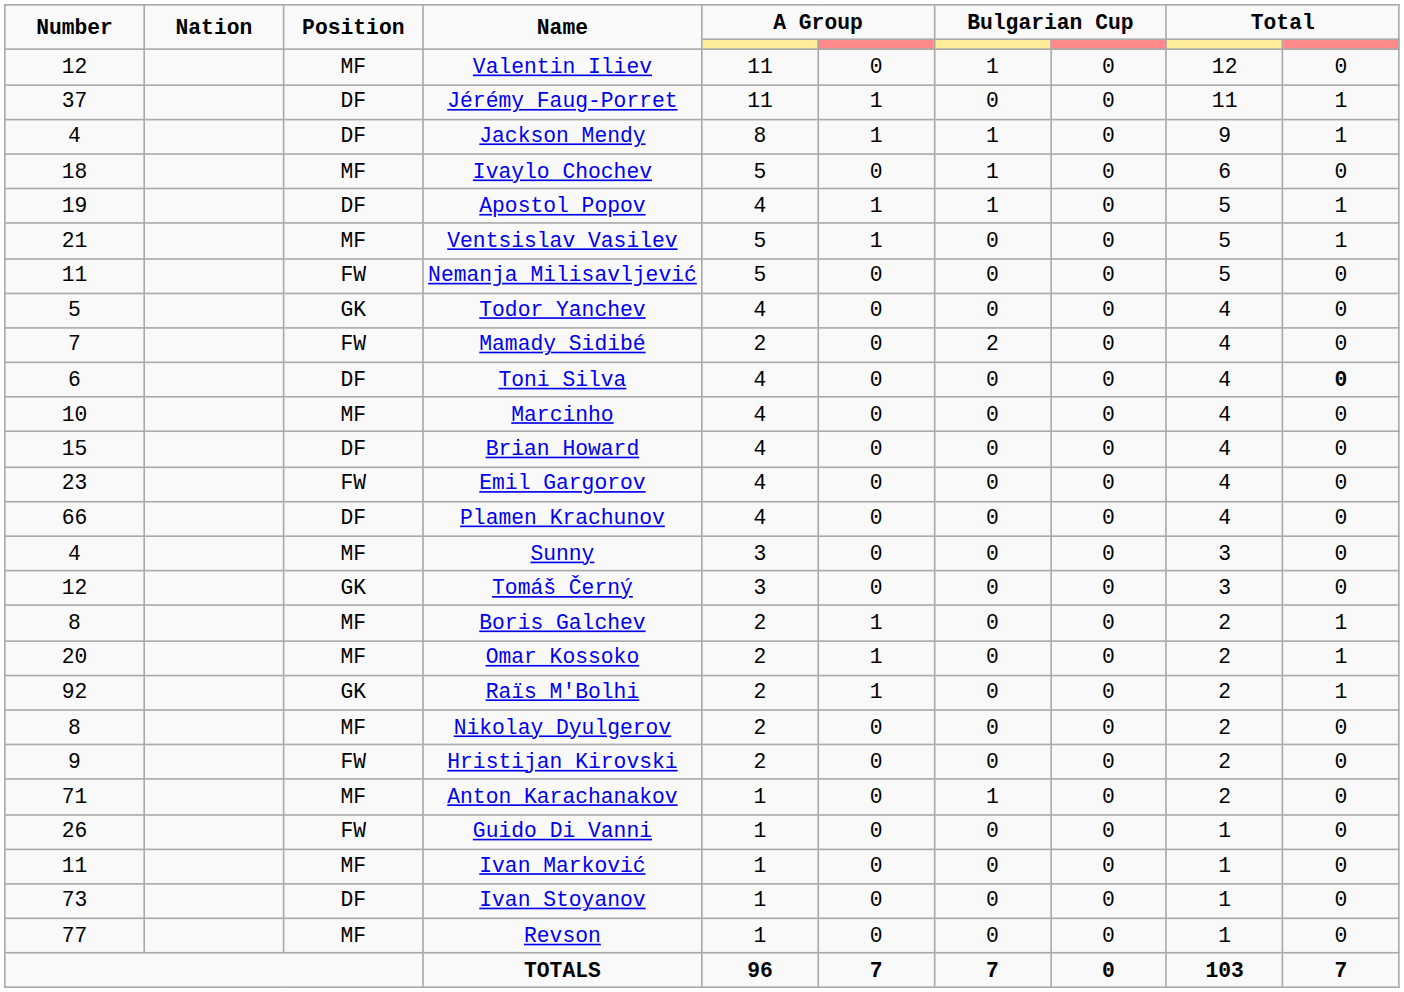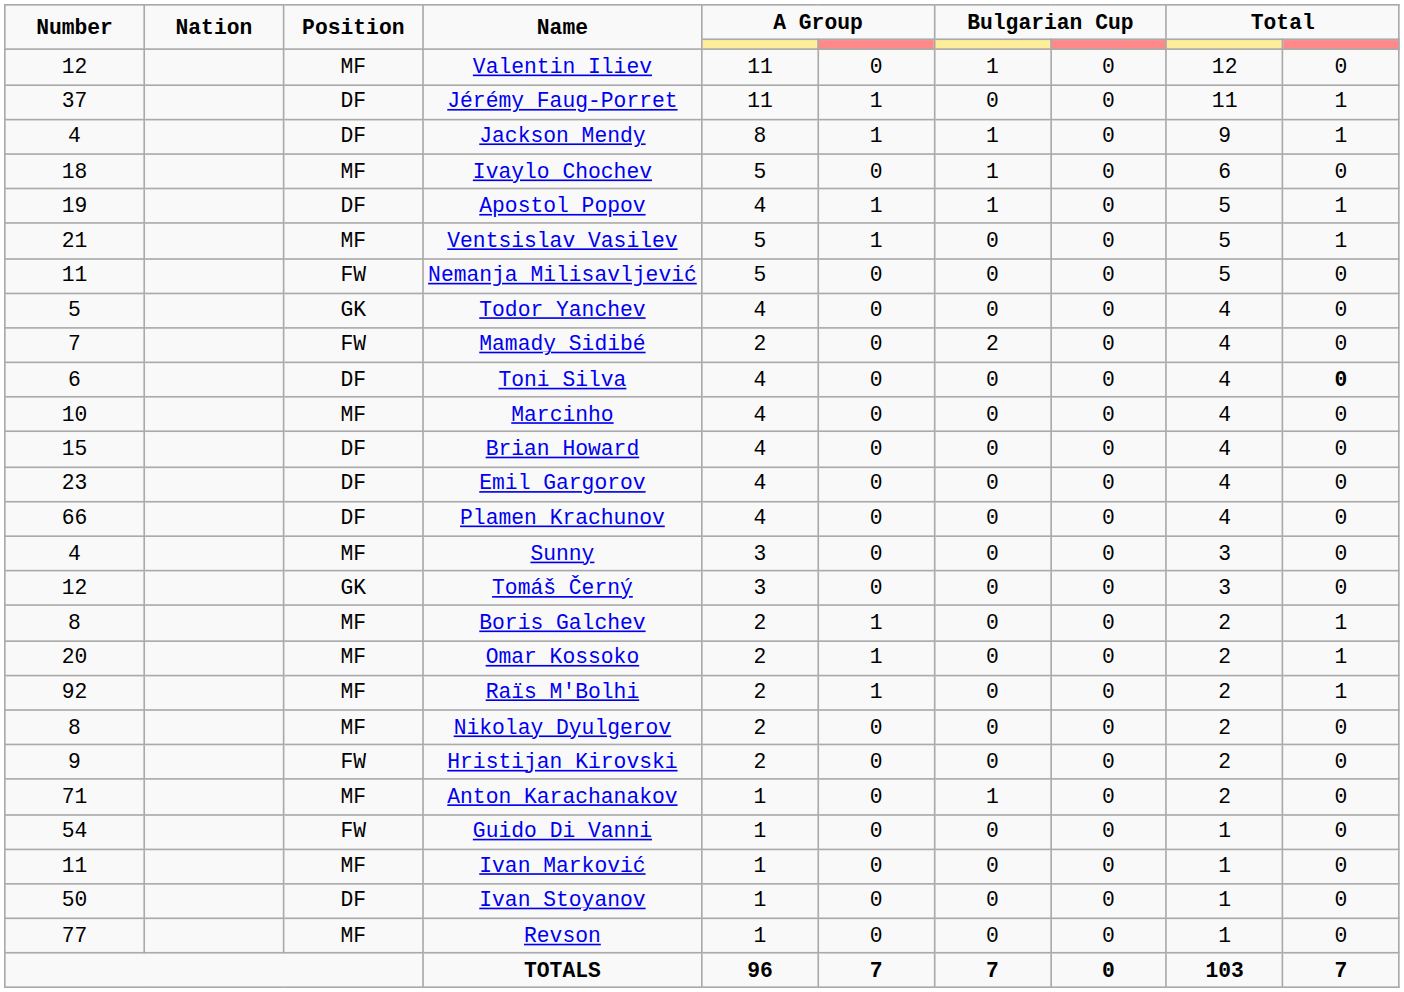 <table class="wikitable" style="font-size: 100%; text-align: center;">
 <tr>
 <td rowspan="2" width="10%" align="center"><strong>Number</strong></td>
 <td rowspan="2" width="10%" align="center"><strong>Nation</strong></td>
 <td rowspan="2" width="10%" align="center"><strong>Position</strong></td>
 <td rowspan="2" width="20%" align="center"><strong>Name</strong></td>
 <td colspan="2" align="center"><strong>A Group</strong></td>
 <td colspan="2" align="center"><strong>Bulgarian Cup</strong></td>
 <td colspan="2" align="center"><strong>Total</strong></td>
 </tr>
 <tr>
 <th width=60 style="background: #FFEE99"></th>
 <th width=60 style="background: #FF8888"></th>
 <th width=60 style="background: #FFEE99"></th>
 <th width=60 style="background: #FF8888"></th>
 <th width=60 style="background: #FFEE99"></th>
 <th width=60 style="background: #FF8888"></th>
 </tr>
 <tr>
 <td>12</td>
 <td></td>
 <td>MF</td>
 <td><a href='#'>Valentin Iliev</a></td>
 <td>11</td>
 <td>0</td>
 <td>1</td>
 <td>0</td>
 <td>12</td>
 <td>0</td>
 </tr>
 <tr>
 <td>37</td>
 <td></td>
 <td>DF</td>
 <td><a href='#'>Jérémy Faug-Porret</a></td>
 <td>11</td>
 <td>1</td>
 <td>0</td>
 <td>0</td>
 <td>11</td>
 <td>1</td>
 </tr>
 <tr>
 <td>4</td>
 <td></td>
 <td>DF</td>
 <td><a href='#'>Jackson Mendy</a></td>
 <td>8</td>
 <td>1</td>
 <td>1</td>
 <td>0</td>
 <td>9</td>
 <td>1</td>
 </tr>
 <tr>
 <td>18</td>
 <td></td>
 <td>MF</td>
 <td><a href='#'>Ivaylo Chochev</a></td>
 <td>5</td>
 <td>0</td>
 <td>1</td>
 <td>0</td>
 <td>6</td>
 <td>0</td>
 </tr>
 <tr>
 <td>19</td>
 <td></td>
 <td>DF</td>
 <td><a href='#'>Apostol Popov</a></td>
 <td>4</td>
 <td>1</td>
 <td>1</td>
 <td>0</td>
 <td>5</td>
 <td>1</td>
 </tr>
 <tr>
 <td>21</td>
 <td></td>
 <td>MF</td>
 <td><a href='#'>Ventsislav Vasilev</a></td>
 <td>5</td>
 <td>1</td>
 <td>0</td>
 <td>0</td>
 <td>5</td>
 <td>1</td>
 </tr>
 <tr>
 <td>11</td>
 <td></td>
 <td>FW</td>
 <td><a href='#'>Nemanja Milisavljević</a></td>
 <td>5</td>
 <td>0</td>
 <td>0</td>
 <td>0</td>
 <td>5</td>
 <td>0</td>
 </tr>
 <tr>
 <td>5</td>
 <td></td>
 <td>GK</td>
 <td><a href='#'>Todor Yanchev</a></td>
 <td>4</td>
 <td>0</td>
 <td>0</td>
 <td>0</td>
 <td>4</td>
 <td>0</td>
 </tr>
 <tr>
 <td>7</td>
 <td></td>
 <td>FW</td>
 <td><a href='#'>Mamady Sidibé</a></td>
 <td>2</td>
 <td>0</td>
 <td>2</td>
 <td>0</td>
 <td>4</td>
 <td>0</td>
 </tr>
 <tr>
 <td>6</td>
 <td></td>
 <td>DF</td>
 <td><a href='#'>Toni Silva</a></td>
 <td>4</td>
 <td>0</td>
 <td>0</td>
 <td>0</td>
 <td>4</td>
 <td><strong>0</strong></td>
 </tr>
 <tr>
 <td>10</td>
 <td></td>
 <td>MF</td>
 <td><a href='#'>Marcinho</a></td>
 <td>4</td>
 <td>0</td>
 <td>0</td>
 <td>0</td>
 <td>4</td>
 <td>0</td>
 </tr>
 <tr>
 <td>15</td>
 <td></td>
 <td>DF</td>
 <td><a href='#'>Brian Howard</a></td>
 <td>4</td>
 <td>0</td>
 <td>0</td>
 <td>0</td>
 <td>4</td>
 <td>0</td>
 </tr>
 <tr>
 <td>23</td>
 <td></td>
-<td>FW</td>
+<td>DF</td>
 <td><a href='#'>Emil Gargorov</a></td>
 <td>4</td>
 <td>0</td>
 <td>0</td>
 <td>0</td>
 <td>4</td>
 <td>0</td>
 </tr>
 <tr>
 <td>66</td>
 <td></td>
 <td>DF</td>
 <td><a href='#'>Plamen Krachunov</a></td>
 <td>4</td>
 <td>0</td>
 <td>0</td>
 <td>0</td>
 <td>4</td>
 <td>0</td>
 </tr>
 <tr>
 <td>4</td>
 <td></td>
 <td>MF</td>
 <td><a href='#'>Sunny</a></td>
 <td>3</td>
 <td>0</td>
 <td>0</td>
 <td>0</td>
 <td>3</td>
 <td>0</td>
 </tr>
 <tr>
 <td>12</td>
 <td></td>
 <td>GK</td>
 <td><a href='#'>Tomáš Černý</a></td>
 <td>3</td>
 <td>0</td>
 <td>0</td>
 <td>0</td>
 <td>3</td>
 <td>0</td>
 </tr>
 <tr>
 <td>8</td>
 <td></td>
 <td>MF</td>
 <td><a href='#'>Boris Galchev</a></td>
 <td>2</td>
 <td>1</td>
 <td>0</td>
 <td>0</td>
 <td>2</td>
 <td>1</td>
 </tr>
 <tr>
 <td>20</td>
 <td></td>
 <td>MF</td>
 <td><a href='#'>Omar Kossoko</a></td>
 <td>2</td>
 <td>1</td>
 <td>0</td>
 <td>0</td>
 <td>2</td>
 <td>1</td>
 </tr>
 <tr>
 <td>92</td>
 <td></td>
-<td>GK</td>
+<td>MF</td>
 <td><a href='#'>Raïs M'Bolhi</a></td>
 <td>2</td>
 <td>1</td>
 <td>0</td>
 <td>0</td>
 <td>2</td>
 <td>1</td>
 </tr>
 <tr>
 <td>8</td>
 <td></td>
 <td>MF</td>
 <td><a href='#'>Nikolay Dyulgerov</a></td>
 <td>2</td>
 <td>0</td>
 <td>0</td>
 <td>0</td>
 <td>2</td>
 <td>0</td>
 </tr>
 <tr>
 <td>9</td>
 <td></td>
 <td>FW</td>
 <td><a href='#'>Hristijan Kirovski</a></td>
 <td>2</td>
 <td>0</td>
 <td>0</td>
 <td>0</td>
 <td>2</td>
 <td>0</td>
 </tr>
 <tr>
 <td>71</td>
 <td></td>
 <td>MF</td>
 <td><a href='#'>Anton Karachanakov</a></td>
 <td>1</td>
 <td>0</td>
 <td>1</td>
 <td>0</td>
 <td>2</td>
 <td>0</td>
 </tr>
 <tr>
-<td>26</td>
+<td>54</td>
 <td></td>
 <td>FW</td>
 <td><a href='#'>Guido Di Vanni</a></td>
 <td>1</td>
 <td>0</td>
 <td>0</td>
 <td>0</td>
 <td>1</td>
 <td>0</td>
 </tr>
 <tr>
 <td>11</td>
 <td></td>
 <td>MF</td>
 <td><a href='#'>Ivan Marković</a></td>
 <td>1</td>
 <td>0</td>
 <td>0</td>
 <td>0</td>
 <td>1</td>
 <td>0</td>
 </tr>
 <tr>
-<td>73</td>
+<td>50</td>
 <td></td>
 <td>DF</td>
 <td><a href='#'>Ivan Stoyanov</a></td>
 <td>1</td>
 <td>0</td>
 <td>0</td>
 <td>0</td>
 <td>1</td>
 <td>0</td>
 </tr>
 <tr>
 <td>77</td>
 <td></td>
 <td>MF</td>
 <td><a href='#'>Revson</a></td>
 <td>1</td>
 <td>0</td>
 <td>0</td>
 <td>0</td>
 <td>1</td>
 <td>0</td>
 </tr>
 <tr>
 <td colspan="3"></td>
 <td><strong>TOTALS</strong></td>
 <td><strong>96</strong></td>
 <td><strong>7</strong></td>
 <td><strong>7</strong></td>
 <td><strong>0</strong></td>
 <td><strong>103</strong></td>
 <td><strong>7</strong></td>
 </tr>
 </table>
